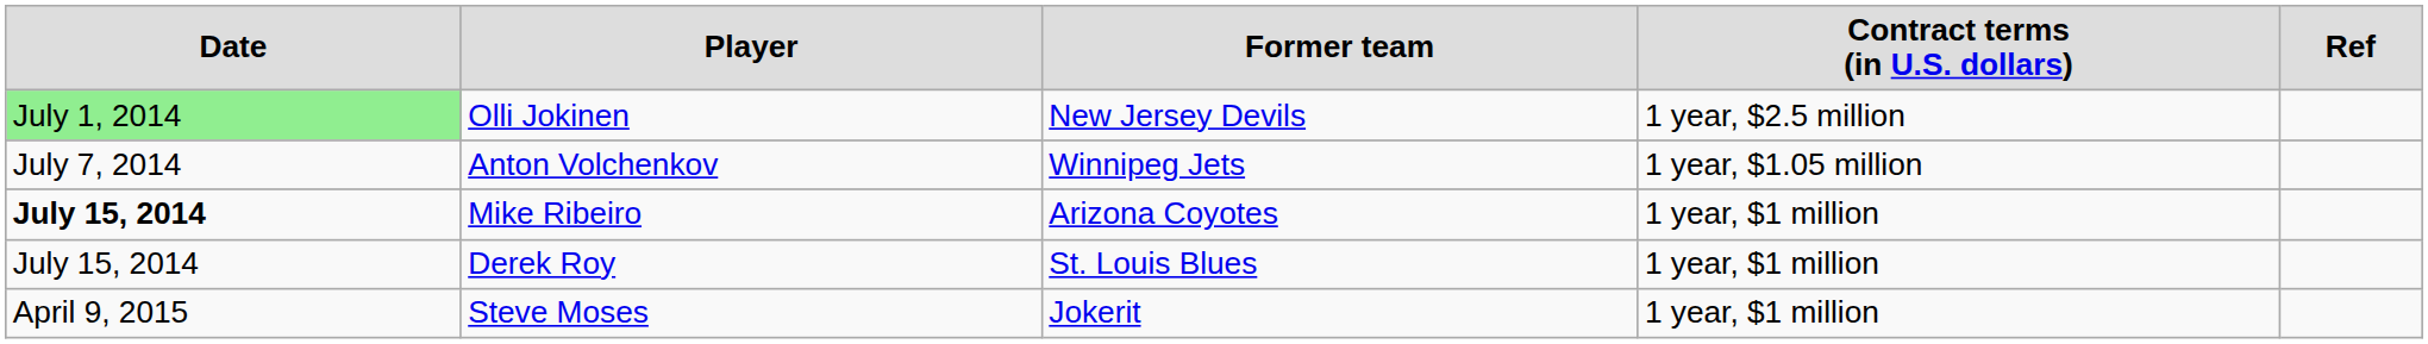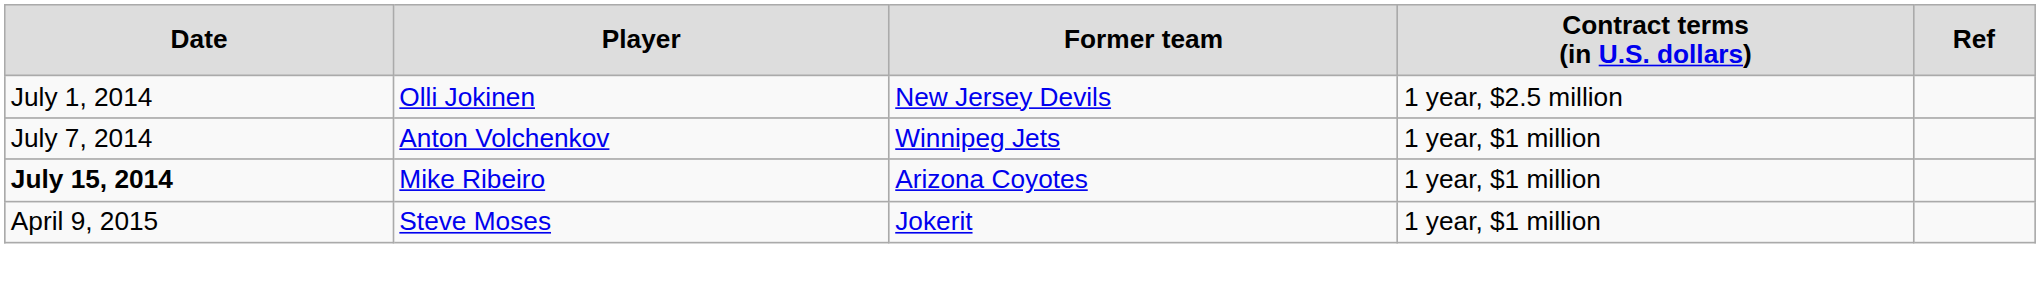 <table class="wikitable" width=98%>
 <tr align="center" bgcolor="#dddddd">
 <td><strong>Date</strong></td>
 <td><strong>Player</strong></td>
 <td><strong>Former team</strong></td>
 <td><strong>Contract terms</strong><br><strong>(in <a href='#'>U.S. dollars</a>)</strong></td>
 <td><strong>Ref</strong></td>
 </tr>
 <tr>
-<td style="background: lightgreen;">July 1, 2014</td>
+<td>July 1, 2014</td>
 <td><a href='#'>Olli Jokinen</a></td>
 <td><a href='#'>New Jersey Devils</a></td>
 <td>1 year, $2.5 million</td>
 <td></td>
 </tr>
 <tr>
 <td>July 7, 2014</td>
 <td><a href='#'>Anton Volchenkov</a></td>
 <td><a href='#'>Winnipeg Jets</a></td>
-<td>1 year, $1.05 million</td>
+<td>1 year, $1 million</td>
 <td></td>
 </tr>
 <tr>
 <td><strong>July 15, 2014</strong></td>
 <td><a href='#'>Mike Ribeiro</a></td>
 <td><a href='#'>Arizona Coyotes</a></td>
-<td>1 year, $1 million</td>
-<td></td>
-</tr>
-<tr>
-<td>July 15, 2014</td>
-<td><a href='#'>Derek Roy</a></td>
-<td><a href='#'>St. Louis Blues</a></td>
 <td>1 year, $1 million</td>
 <td></td>
 </tr>
 <tr>
 <td>April 9, 2015</td>
 <td><a href='#'>Steve Moses</a></td>
 <td><a href='#'>Jokerit</a></td>
 <td>1 year, $1 million</td>
 <td></td>
 </tr>
 </table>
